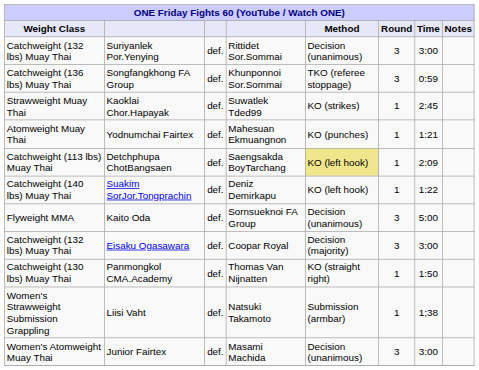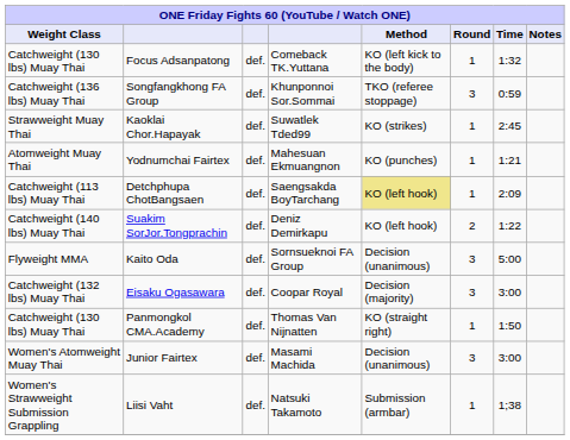 <table class="wikitable" style="font-size: 80%;">
 <tr>
 <th colspan="8" style="background-color: #ccf; color: #000080; text-align: center;"><strong>ONE Friday Fights 60 (YouTube / Watch ONE)</strong></th>
 </tr>
 <tr>
 <th colspan="1" style="background-color: #E6E8FA; color: #000000; text-align: center;">Weight Class</th>
 <th colspan="1" style="background-color: #E6E8FA; color: #000000; text-align: center;"></th>
 <th colspan="1" style="background-color: #E6E8FA; color: #000000; text-align: center;"></th>
 <th colspan="1" style="background-color: #E6E8FA; color: #000000; text-align: center;"></th>
 <th colspan="1" style="background-color: #E6E8FA; color: #000000; text-align: center;">Method</th>
 <th colspan="1" style="background-color: #E6E8FA; color: #000000; text-align: center;">Round</th>
 <th colspan="1" style="background-color: #E6E8FA; color: #000000; text-align: center;">Time</th>
 <th colspan="1" style="background-color: #E6E8FA; color: #000000; text-align: center;">Notes</th>
 </tr>
 <tr>
-<td>Catchweight (132 lbs) Muay Thai</td>
-<td> Suriyanlek Por.Yenying</td>
+<td>Catchweight (130 lbs) Muay Thai</td>
+<td> Focus Adsanpatong</td>
 <td>def.</td>
-<td> Rittidet Sor.Sommai</td>
-<td>Decision (unanimous)</td>
-<td align=center>3</td>
-<td align=center>3:00</td>
+<td> Comeback TK.Yuttana</td>
+<td>KO (left kick to the body)</td>
+<td align=center>1</td>
+<td align=center>1:32</td>
 <td></td>
 </tr>
 <tr>
 <td>Catchweight (136 lbs) Muay Thai</td>
 <td> Songfangkhong FA Group</td>
 <td>def.</td>
 <td> Khunponnoi Sor.Sommai</td>
 <td>TKO (referee stoppage)</td>
 <td align=center>3</td>
 <td align=center>0:59</td>
 <td></td>
 </tr>
 <tr>
 <td>Strawweight Muay Thai</td>
 <td> Kaoklai Chor.Hapayak</td>
 <td>def.</td>
 <td> Suwatlek Tded99</td>
 <td>KO (strikes)</td>
 <td align=center>1</td>
 <td align=center>2:45</td>
 <td></td>
 </tr>
 <tr>
 <td>Atomweight Muay Thai</td>
 <td> Yodnumchai Fairtex</td>
 <td>def.</td>
 <td> Mahesuan Ekmuangnon</td>
 <td>KO (punches)</td>
 <td align=center>1</td>
 <td align=center>1:21</td>
 <td></td>
 </tr>
 <tr>
 <td>Catchweight (113 lbs) Muay Thai</td>
 <td> Detchphupa ChotBangsaen</td>
 <td>def.</td>
 <td> Saengsakda BoyTarchang</td>
 <td style="background: khaki;">KO (left hook)</td>
 <td align=center>1</td>
 <td align=center>2:09</td>
 <td></td>
 </tr>
 <tr>
 <td>Catchweight (140 lbs) Muay Thai</td>
 <td> <a href='#'>Suakim SorJor.Tongprachin</a></td>
 <td>def.</td>
 <td> Deniz Demirkapu</td>
 <td>KO (left hook)</td>
-<td align=center>1</td>
+<td align=center>2</td>
 <td align=center>1:22</td>
 <td></td>
 </tr>
 <tr>
 <td>Flyweight MMA</td>
 <td> Kaito Oda</td>
 <td>def.</td>
 <td> Sornsueknoi FA Group</td>
 <td>Decision (unanimous)</td>
 <td align=center>3</td>
 <td align=center>5:00</td>
 <td></td>
 </tr>
 <tr>
 <td>Catchweight (132 lbs) Muay Thai</td>
 <td> <a href='#'>Eisaku Ogasawara</a></td>
 <td>def.</td>
 <td> Coopar Royal</td>
 <td>Decision (majority)</td>
 <td align=center>3</td>
 <td align=center>3:00</td>
 <td></td>
 </tr>
 <tr>
 <td>Catchweight (130 lbs) Muay Thai</td>
 <td> Panmongkol CMA.Academy</td>
 <td>def.</td>
 <td> Thomas Van Nijnatten</td>
 <td>KO (straight right)</td>
 <td align=center>1</td>
 <td align=center>1:50</td>
 <td></td>
 </tr>
 <tr>
+<td>Women's Atomweight Muay Thai</td>
+<td> Junior Fairtex</td>
+<td>def.</td>
+<td> Masami Machida</td>
+<td>Decision (unanimous)</td>
+<td align=center>3</td>
+<td align=center>3:00</td>
+<td></td>
+</tr>
+<tr>
 <td>Women's Strawweight Submission Grappling</td>
 <td> Liisi Vaht</td>
 <td>def.</td>
 <td> Natsuki Takamoto</td>
 <td>Submission (armbar)</td>
 <td align=center>1</td>
 <td align=center>1;38</td>
 <td></td>
 </tr>
 <tr>
-<td>Women's Atomweight Muay Thai</td>
-<td> Junior Fairtex</td>
-<td>def.</td>
-<td> Masami Machida</td>
-<td>Decision (unanimous)</td>
-<td align=center>3</td>
-<td align=center>3:00</td>
-<td></td>
-</tr>
-<tr>
 </tr>
 </table>
